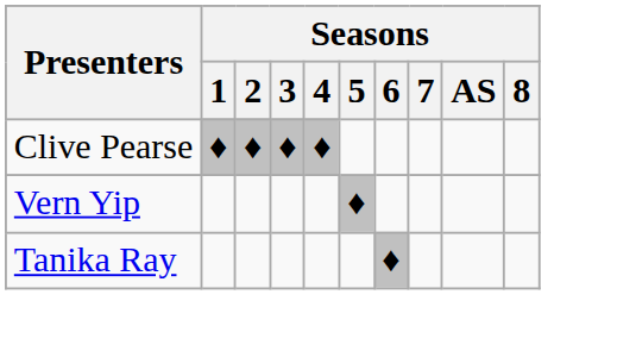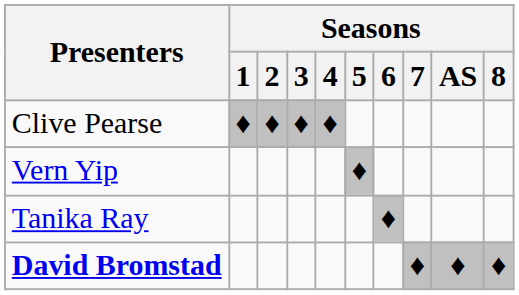 <table class="wikitable">
 <tr>
 <th rowspan="2">Presenters</th>
 <th colspan="9">Seasons</th>
 </tr>
 <tr>
 <th>1</th>
 <th>2</th>
 <th>3</th>
 <th>4</th>
 <th>5</th>
 <th>6</th>
 <th>7</th>
 <th>AS</th>
 <th>8</th>
 </tr>
 <tr>
 <td>Clive Pearse</td>
 <td align="center" bgcolor="silver">♦</td>
 <td align="center" bgcolor="silver">♦</td>
 <td align="center" bgcolor="silver">♦</td>
 <td align="center" bgcolor="silver">♦</td>
 <td></td>
 <td></td>
 <td></td>
 <td></td>
 <td></td>
 </tr>
 <tr>
 <td><a href='#'>Vern Yip</a></td>
 <td></td>
 <td></td>
 <td></td>
 <td></td>
 <td align="center" bgcolor="silver">♦</td>
 <td></td>
 <td></td>
 <td></td>
 <td></td>
 </tr>
 <tr>
 <td><a href='#'>Tanika Ray</a></td>
 <td></td>
 <td></td>
 <td></td>
 <td></td>
 <td></td>
 <td align="center" bgcolor="silver">♦</td>
 <td></td>
 <td></td>
 <td></td>
 </tr>
+<tr>
+<td><strong><a href='#'>David Bromstad</a></strong></td>
+<td></td>
+<td></td>
+<td></td>
+<td></td>
+<td></td>
+<td></td>
+<td align="center" bgcolor="silver">♦</td>
+<td align="center" bgcolor="silver">♦</td>
+<td align="center" bgcolor="silver">♦</td>
+</tr>
 </table>
